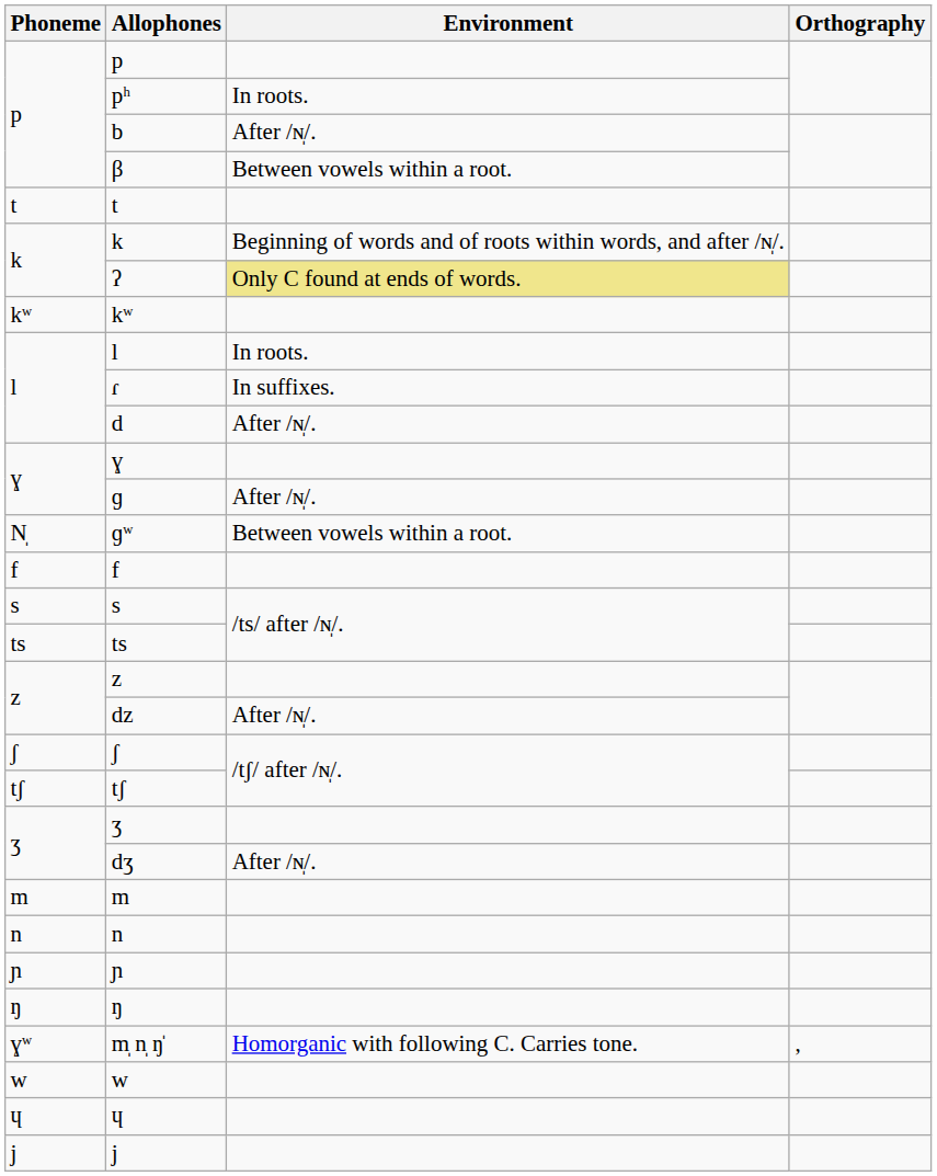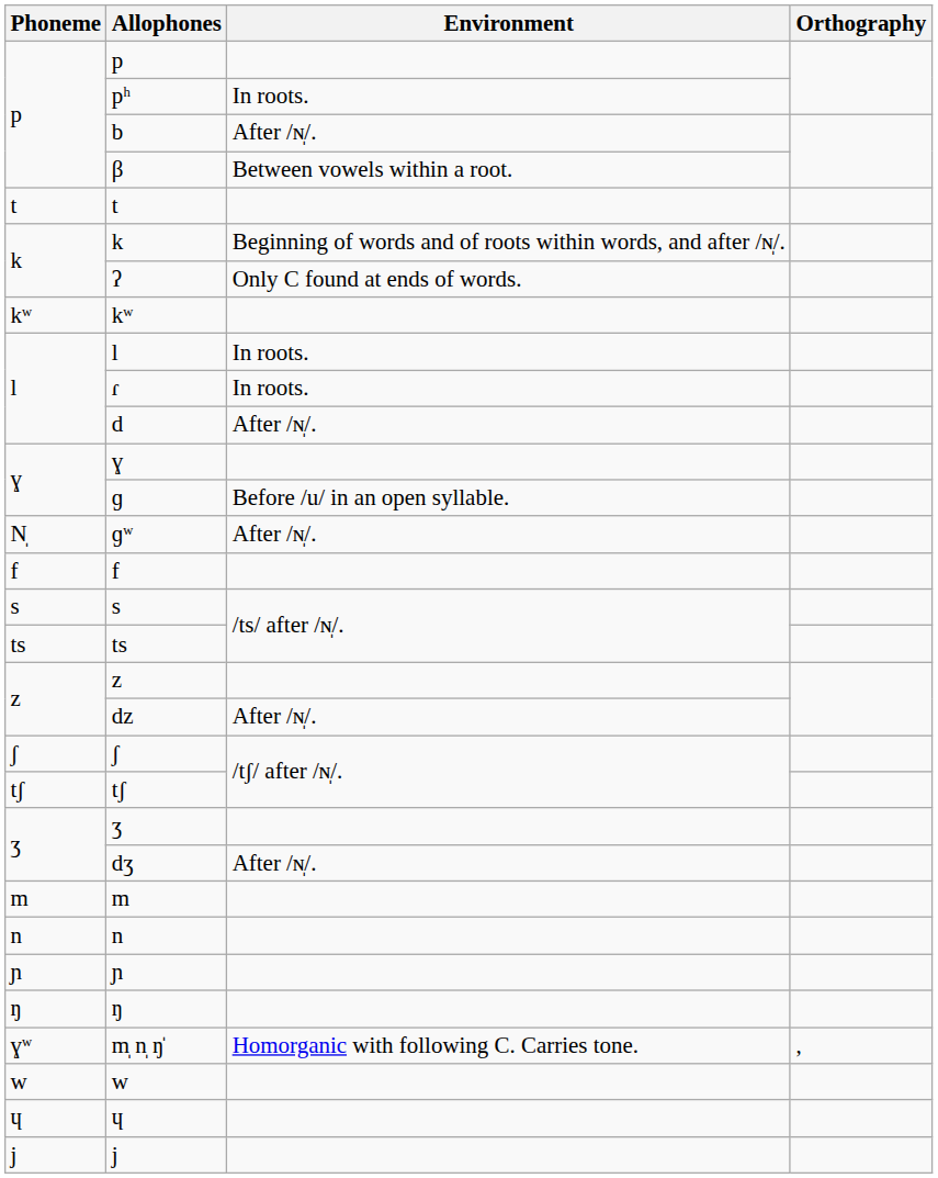 <table class="wikitable">
 <tr>
 <th>Phoneme</th>
 <th>Allophones</th>
 <th>Environment</th>
 <th>Orthography</th>
 </tr>
 <tr>
 <td rowspan=4>p</td>
 <td>p</td>
 <td></td>
 <td rowspan=2></td>
 </tr>
 <tr>
 <td>pʰ</td>
 <td>In roots.</td>
 </tr>
 <tr>
 <td>b</td>
 <td>After /ɴ̩/.</td>
 <td rowspan=2></td>
 </tr>
 <tr>
 <td>β</td>
 <td>Between vowels within a root.</td>
 </tr>
 <tr>
 <td rowspan=1>t</td>
 <td>t</td>
 <td></td>
 <td></td>
 </tr>
 <tr>
 <td rowspan=2>k</td>
 <td>k</td>
 <td>Beginning of words and of roots within words, and after /ɴ̩/.</td>
 <td></td>
 </tr>
 <tr>
 <td>ʔ</td>
-<td style="background: khaki;">Only C found at ends of words.</td>
+<td>Only C found at ends of words.</td>
 <td></td>
 </tr>
 <tr>
 <td rowspan=1>kʷ</td>
 <td>kʷ</td>
 <td></td>
 <td></td>
 </tr>
 <tr>
 <td rowspan=3>l</td>
 <td>l</td>
 <td>In roots.</td>
 <td></td>
 </tr>
 <tr>
 <td>ɾ</td>
-<td>In suffixes.</td>
+<td>In roots.</td>
 <td></td>
 </tr>
 <tr>
 <td>d</td>
 <td>After /ɴ̩/.</td>
 <td></td>
 </tr>
 <tr>
 <td rowspan=2>ɣ</td>
 <td>ɣ</td>
 <td></td>
 <td></td>
 </tr>
 <tr>
 <td>ɡ</td>
-<td>After /ɴ̩/.</td>
+<td>Before /u/ in an open syllable.</td>
 <td></td>
 </tr>
 <tr>
 <td>N̩</td>
 <td>ɡʷ</td>
-<td>Between vowels within a root.</td>
+<td>After /ɴ̩/.</td>
 <td></td>
 </tr>
 <tr>
 <td>f</td>
 <td>f</td>
 <td></td>
 <td></td>
 </tr>
 <tr>
 <td>s</td>
 <td>s</td>
 <td rowspan=2>/ts/ after /ɴ̩/.</td>
 <td></td>
 </tr>
 <tr>
 <td>ts</td>
 <td>ts</td>
 <td></td>
 </tr>
 <tr>
 <td rowspan=2>z</td>
 <td>z</td>
 <td></td>
 <td rowspan=2></td>
 </tr>
 <tr>
 <td>dz</td>
 <td>After /ɴ̩/.</td>
 </tr>
 <tr>
 <td>ʃ</td>
 <td>ʃ</td>
 <td rowspan=2>/tʃ/ after /ɴ̩/.</td>
 <td></td>
 </tr>
 <tr>
 <td>tʃ</td>
 <td>tʃ</td>
 <td></td>
 </tr>
 <tr>
 <td rowspan=2>ʒ</td>
 <td>ʒ</td>
 <td></td>
 <td></td>
 </tr>
 <tr>
 <td>dʒ</td>
 <td>After /ɴ̩/.</td>
 <td></td>
 </tr>
 <tr>
 <td>m</td>
 <td>m</td>
 <td></td>
 <td></td>
 </tr>
 <tr>
 <td>n</td>
 <td>n</td>
 <td></td>
 <td></td>
 </tr>
 <tr>
 <td>ɲ</td>
 <td>ɲ</td>
 <td></td>
 <td></td>
 </tr>
 <tr>
 <td>ŋ</td>
 <td>ŋ</td>
 <td></td>
 <td></td>
 </tr>
 <tr>
 <td rowspan=1>ɣʷ</td>
 <td>m̩ n̩ ŋ̍</td>
 <td><a href='#'>Homorganic</a> with following C. Carries tone.</td>
 <td>, </td>
 </tr>
 <tr>
 <td>w</td>
 <td>w</td>
 <td></td>
 <td></td>
 </tr>
 <tr>
 <td>ɥ</td>
 <td>ɥ</td>
 <td></td>
 <td></td>
 </tr>
 <tr>
 <td>j</td>
 <td>j</td>
 <td></td>
 <td></td>
 </tr>
 </table>
